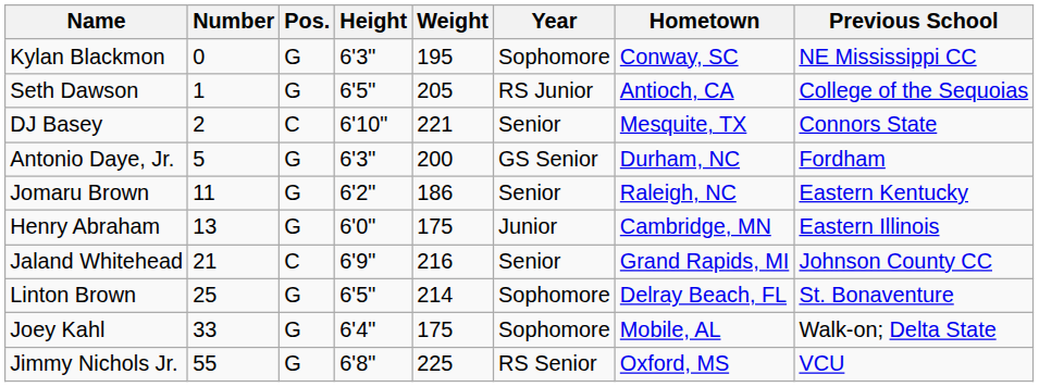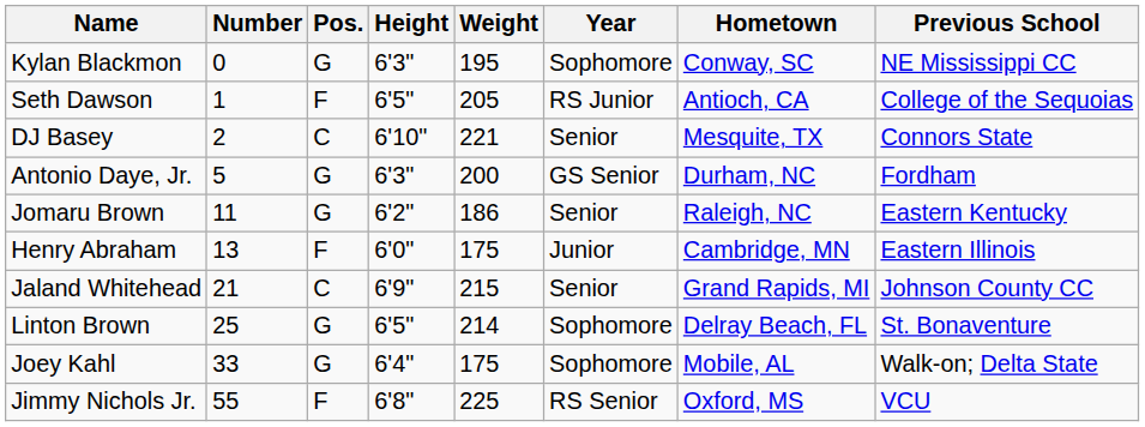 <table class="wikitable sortable" border="1">
 <tr>
 <th>Name</th>
 <th>Number</th>
 <th>Pos.</th>
 <th>Height</th>
 <th>Weight</th>
 <th>Year</th>
 <th>Hometown</th>
 <th>Previous School</th>
 </tr>
 <tr>
 <td>Kylan Blackmon</td>
 <td>0</td>
 <td>G</td>
 <td>6'3"</td>
 <td>195</td>
 <td>Sophomore</td>
 <td><a href='#'>Conway, SC</a></td>
 <td><a href='#'>NE Mississippi CC</a></td>
 </tr>
 <tr>
 <td>Seth Dawson</td>
 <td>1</td>
-<td>G</td>
+<td>F</td>
 <td>6'5"</td>
 <td>205</td>
 <td>RS Junior</td>
 <td><a href='#'>Antioch, CA</a></td>
 <td><a href='#'>College of the Sequoias</a></td>
 </tr>
 <tr>
 <td>DJ Basey</td>
 <td>2</td>
 <td>C</td>
 <td>6'10"</td>
 <td>221</td>
 <td>Senior</td>
 <td><a href='#'>Mesquite, TX</a></td>
 <td><a href='#'>Connors State</a></td>
 </tr>
 <tr>
 <td>Antonio Daye, Jr.</td>
 <td>5</td>
 <td>G</td>
 <td>6'3"</td>
 <td>200</td>
 <td>GS Senior</td>
 <td><a href='#'>Durham, NC</a></td>
 <td><a href='#'>Fordham</a></td>
 </tr>
 <tr>
 <td>Jomaru Brown</td>
 <td>11</td>
 <td>G</td>
 <td>6'2"</td>
 <td>186</td>
 <td>Senior</td>
 <td><a href='#'>Raleigh, NC</a></td>
 <td><a href='#'>Eastern Kentucky</a></td>
 </tr>
 <tr>
 <td>Henry Abraham</td>
 <td>13</td>
-<td>G</td>
+<td>F</td>
 <td>6'0"</td>
 <td>175</td>
 <td>Junior</td>
 <td><a href='#'>Cambridge, MN</a></td>
 <td><a href='#'>Eastern Illinois</a></td>
 </tr>
 <tr>
 <td>Jaland Whitehead</td>
 <td>21</td>
 <td>C</td>
 <td>6'9"</td>
-<td>216</td>
+<td>215</td>
 <td>Senior</td>
 <td><a href='#'>Grand Rapids, MI</a></td>
 <td><a href='#'>Johnson County CC</a></td>
 </tr>
 <tr>
 <td>Linton Brown</td>
 <td>25</td>
 <td>G</td>
 <td>6'5"</td>
 <td>214</td>
 <td>Sophomore</td>
 <td><a href='#'>Delray Beach, FL</a></td>
 <td><a href='#'>St. Bonaventure</a></td>
 </tr>
 <tr>
 <td>Joey Kahl</td>
 <td>33</td>
 <td>G</td>
 <td>6'4"</td>
 <td>175</td>
 <td>Sophomore</td>
 <td><a href='#'>Mobile, AL</a></td>
 <td>Walk-on; <a href='#'>Delta State</a></td>
 </tr>
 <tr>
 <td>Jimmy Nichols Jr.</td>
 <td>55</td>
-<td>G</td>
+<td>F</td>
 <td>6'8"</td>
 <td>225</td>
 <td>RS Senior</td>
 <td><a href='#'>Oxford, MS</a></td>
 <td><a href='#'>VCU</a></td>
 </tr>
 </table>
